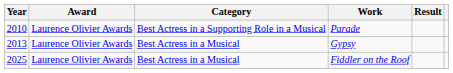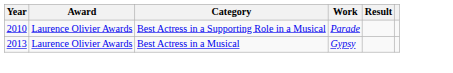 <table class="wikitable">
 <tr>
 <th scope="col">Year</th>
 <th scope="col">Award</th>
 <th scope="col">Category</th>
 <th scope="col">Work</th>
 <th scope="col">Result</th>
 <th scope="col" class="unsortable"></th>
 </tr>
 <tr>
 <td><a href='#'>2010</a></td>
 <td><a href='#'>Laurence Olivier Awards</a></td>
 <td><a href='#'>Best Actress in a Supporting Role in a Musical</a></td>
 <td><em><a href='#'>Parade</a></em></td>
 <td></td>
 <td></td>
 </tr>
 <tr>
 <td><a href='#'>2013</a></td>
 <td><a href='#'>Laurence Olivier Awards</a></td>
 <td><a href='#'>Best Actress in a Musical</a></td>
 <td><em><a href='#'>Gypsy</a></em></td>
 <td></td>
 <td></td>
 </tr>
-<tr>
-<td><a href='#'>2025</a></td>
-<td><a href='#'>Laurence Olivier Awards</a></td>
-<td><a href='#'>Best Actress in a Musical</a></td>
-<td><em><a href='#'>Fiddler on the Roof</a></em></td>
-<td></td>
-<td></td>
-</tr>
 </table>
